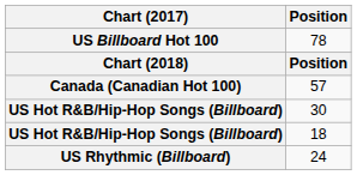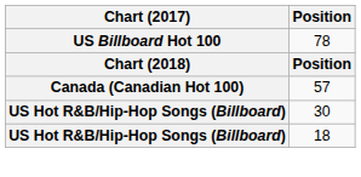 <table class="wikitable plainrowheaders" style="text-align:center">
 <tr>
 <th scope="col">Chart (2017)</th>
 <th scope="col">Position</th>
 </tr>
 <tr>
 <th scope="row">US <em>Billboard</em> Hot 100</th>
 <td>78</td>
 </tr>
 <tr>
 <th scope="col">Chart (2018)</th>
 <th scope="col">Position</th>
 </tr>
 <tr>
 <th scope="row">Canada (Canadian Hot 100)</th>
 <td>57</td>
 </tr>
 <tr>
 <th scope="row">US Hot R&B/Hip-Hop Songs (<em>Billboard</em>)</th>
 <td>30</td>
 </tr>
 <tr>
 <th scope="row">US Hot R&B/Hip-Hop Songs (<em>Billboard</em>)</th>
 <td>18</td>
 </tr>
-<tr>
-<th scope="row">US Rhythmic (<em>Billboard</em>)</th>
-<td>24</td>
-</tr>
 </table>
